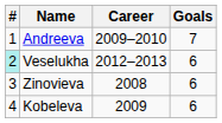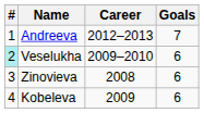 <table class="wikitable sortable" style="text-align: center;">
 <tr>
 <th>#</th>
 <th>Name</th>
 <th>Career</th>
 <th>Goals</th>
 </tr>
 <tr>
 <td>1</td>
 <td align="left"><a href='#'>Andreeva</a></td>
-<td>2009–2010</td>
+<td>2012–2013</td>
 <td>7</td>
 </tr>
 <tr>
 <td style="background: paleturquoise;">2</td>
 <td align="left">Veselukha</td>
-<td>2012–2013</td>
+<td>2009–2010</td>
 <td>6</td>
 </tr>
 <tr>
 <td>3</td>
 <td align="left">Zinovieva</td>
 <td>2008</td>
 <td>6</td>
 </tr>
 <tr>
 <td>4</td>
 <td align="left">Kobeleva</td>
 <td>2009</td>
 <td>6</td>
 </tr>
 </table>
